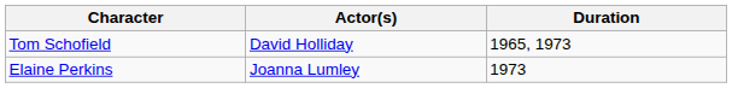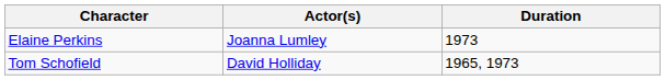 <table class="wikitable">
 <tr>
 <th scope="col" style="width:230px;">Character</th>
 <th scope="col" style="width:230px;">Actor(s)</th>
 <th scope="col" style="width:230px;">Duration</th>
 </tr>
 <tr>
+<td><a href='#'>Elaine Perkins</a></td>
+<td><a href='#'>Joanna Lumley</a></td>
+<td>1973</td>
+</tr>
+<tr>
 <td><a href='#'>Tom Schofield</a></td>
 <td><a href='#'>David Holliday</a></td>
 <td>1965, 1973</td>
 </tr>
-<tr>
-<td><a href='#'>Elaine Perkins</a></td>
-<td><a href='#'>Joanna Lumley</a></td>
-<td>1973</td>
-</tr>
 </table>
